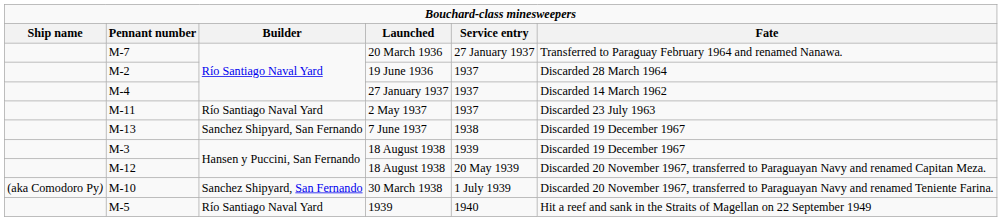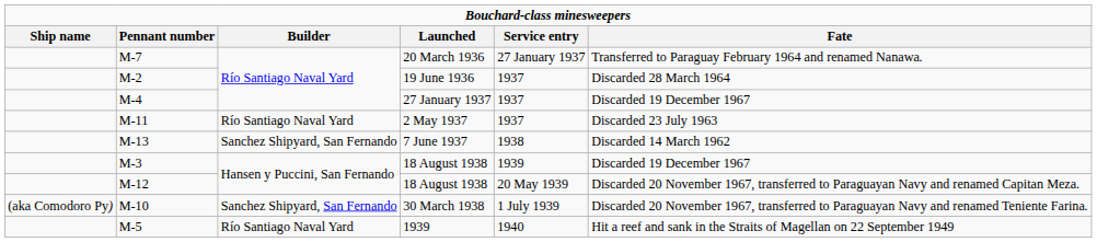 <table class="wikitable">
 <tr>
 <td align=center colspan=6><strong><em>Bouchard<em>-class minesweepers<strong></td>
 </tr>
 <tr>
 <th>Ship name</th>
 <th>Pennant number</th>
 <th>Builder</th>
 <th>Launched</th>
 <th>Service entry</th>
 <th>Fate</th>
 </tr>
 <tr>
 <td></td>
 <td>M-7</td>
 <td rowspan=3><a href='#'>Río Santiago Naval Yard</a></td>
 <td>20 March 1936</td>
 <td>27 January 1937</td>
 <td>Transferred to Paraguay February 1964 and renamed </em>Nanawa<em>.</td>
 </tr>
 <tr>
 <td></td>
 <td>M-2</td>
 <td>19 June 1936</td>
 <td>1937</td>
 <td>Discarded 28 March 1964</td>
 </tr>
 <tr>
 <td></td>
 <td>M-4</td>
 <td>27 January 1937</td>
 <td>1937</td>
-<td>Discarded 14 March 1962</td>
+<td>Discarded 19 December 1967</td>
 </tr>
 <tr>
 <td></td>
 <td>M-11</td>
 <td>Río Santiago Naval Yard</td>
 <td>2 May 1937</td>
 <td>1937</td>
 <td>Discarded 23 July 1963</td>
 </tr>
 <tr>
 <td></td>
 <td>M-13</td>
 <td>Sanchez Shipyard, San Fernando</td>
 <td>7 June 1937</td>
 <td>1938</td>
-<td>Discarded 19 December 1967</td>
+<td>Discarded 14 March 1962</td>
 </tr>
 <tr>
 <td></td>
 <td>M-3</td>
 <td rowspan=2>Hansen y Puccini, San Fernando</td>
 <td>18 August 1938</td>
 <td>1939</td>
 <td>Discarded 19 December 1967</td>
 </tr>
 <tr>
 <td></td>
 <td>M-12</td>
 <td>18 August 1938</td>
 <td>20 May 1939</td>
 <td>Discarded 20 November 1967, transferred to Paraguayan Navy and renamed </em>Capitan Meza<em>.</td>
 </tr>
 <tr>
 <td> (aka </em>Comodoro Py<em>)</td>
 <td>M-10</td>
 <td>Sanchez Shipyard, <a href='#'>San Fernando</a></td>
 <td>30 March 1938</td>
 <td>1 July 1939</td>
 <td>Discarded 20 November 1967, transferred to Paraguayan Navy and renamed </em>Teniente Farina<em>.</td>
 </tr>
 <tr>
 <td></td>
 <td>M-5</td>
 <td>Río Santiago Naval Yard</td>
 <td>1939</td>
 <td>1940</td>
 <td>Hit a reef and sank in the Straits of Magellan on 22 September 1949</td>
 </tr>
 </table>
